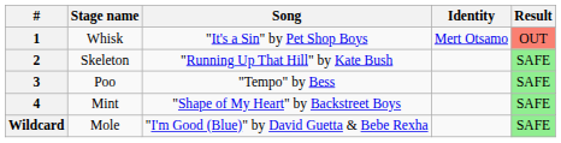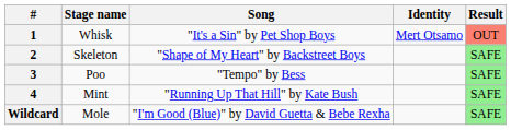 <table class="wikitable plainrowheaders" style="text-align: center;">
 <tr>
 <th>#</th>
 <th>Stage name</th>
 <th>Song</th>
 <th>Identity</th>
 <th>Result</th>
 </tr>
 <tr>
 <th>1</th>
 <td>Whisk</td>
 <td>"<a href='#'>It's a Sin</a>" by <a href='#'>Pet Shop Boys</a></td>
 <td><a href='#'>Mert Otsamo</a></td>
 <td bgcolor="salmon">OUT</td>
 </tr>
 <tr>
 <th>2</th>
 <td>Skeleton</td>
-<td>"<a href='#'>Running Up That Hill</a>" by <a href='#'>Kate Bush</a></td>
+<td>"<a href='#'>Shape of My Heart</a>" by <a href='#'>Backstreet Boys</a></td>
 <td></td>
 <td bgcolor="lightgreen">SAFE</td>
 </tr>
 <tr>
 <th>3</th>
 <td>Poo</td>
 <td>"Tempo" by <a href='#'>Bess</a></td>
 <td></td>
 <td bgcolor="lightgreen">SAFE</td>
 </tr>
 <tr>
 <th>4</th>
 <td>Mint</td>
-<td>"<a href='#'>Shape of My Heart</a>" by <a href='#'>Backstreet Boys</a></td>
+<td>"<a href='#'>Running Up That Hill</a>" by <a href='#'>Kate Bush</a></td>
 <td></td>
 <td bgcolor="lightgreen">SAFE</td>
 </tr>
 <tr>
 <th>Wildcard</th>
 <td>Mole</td>
 <td>"<a href='#'>I'm Good (Blue)</a>" by <a href='#'>David Guetta</a> & <a href='#'>Bebe Rexha</a></td>
 <td></td>
 <td bgcolor="lightgreen">SAFE</td>
 </tr>
 </table>
